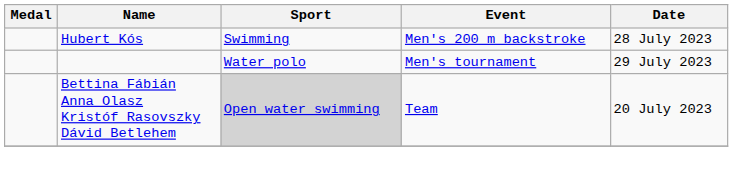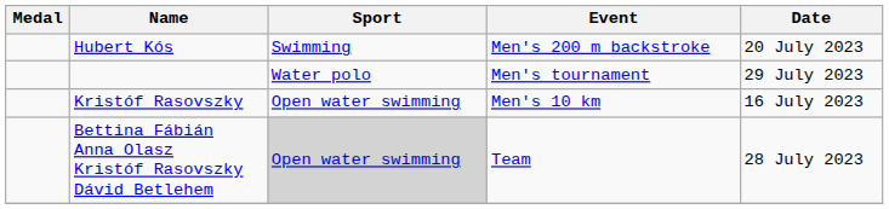 <table class="wikitable sortable" style="font-size:90%; width:70%;">
 <tr>
 <th>Medal</th>
 <th>Name</th>
 <th>Sport</th>
 <th>Event</th>
 <th>Date</th>
 </tr>
 <tr>
 <td></td>
 <td><a href='#'>Hubert Kós</a></td>
 <td><a href='#'>Swimming</a></td>
 <td><a href='#'>Men's 200 m backstroke</a></td>
-<td>28 July 2023</td>
+<td>20 July 2023</td>
 </tr>
 <tr>
 <td></td>
 <td><br></td>
 <td><a href='#'>Water polo</a></td>
 <td><a href='#'>Men's tournament</a></td>
 <td>29 July 2023</td>
 </tr>
 <tr>
 <td></td>
+<td><a href='#'>Kristóf Rasovszky</a></td>
+<td><a href='#'>Open water swimming</a></td>
+<td><a href='#'>Men's 10 km</a></td>
+<td>16 July 2023</td>
+</tr>
+<tr>
+<td></td>
 <td><a href='#'>Bettina Fábián</a><br><a href='#'>Anna Olasz</a><br><a href='#'>Kristóf Rasovszky</a><br><a href='#'>Dávid Betlehem</a></td>
 <td style="background: lightgrey;"><a href='#'>Open water swimming</a></td>
 <td><a href='#'>Team</a></td>
-<td>20 July 2023</td>
+<td>28 July 2023</td>
 </tr>
 <tr>
 </tr>
 </table>
